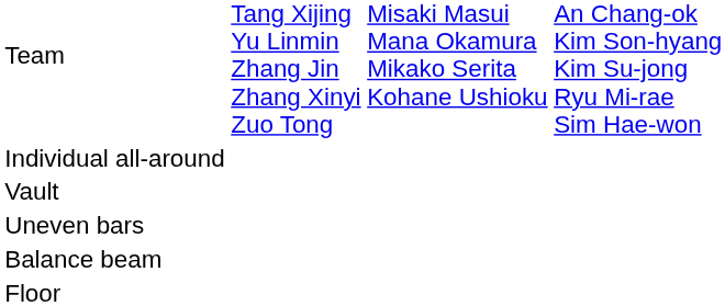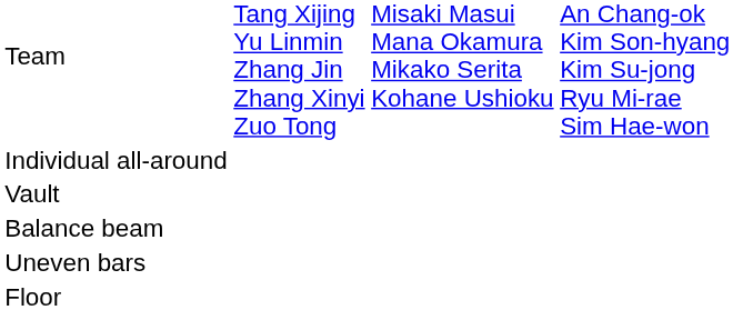 <table>
 <tr>
 <td>Team<br></td>
 <td><br><a href='#'>Tang Xijing</a><br><a href='#'>Yu Linmin</a><br><a href='#'>Zhang Jin</a><br><a href='#'>Zhang Xinyi</a><br><a href='#'>Zuo Tong</a></td>
 <td valign=top><br><a href='#'>Misaki Masui</a><br><a href='#'>Mana Okamura</a><br><a href='#'>Mikako Serita</a><br><a href='#'>Kohane Ushioku</a></td>
 <td><br><a href='#'>An Chang-ok</a><br><a href='#'>Kim Son-hyang</a><br><a href='#'>Kim Su-jong</a><br><a href='#'>Ryu Mi-rae</a><br><a href='#'>Sim Hae-won</a></td>
 </tr>
 <tr>
 <td>Individual all-around<br></td>
 <td></td>
 <td></td>
 <td></td>
 </tr>
 <tr>
 <td>Vault<br></td>
 <td></td>
 <td></td>
 <td></td>
 </tr>
 <tr>
-<td>Uneven bars<br></td>
+<td>Balance beam<br></td>
 <td></td>
 <td></td>
 <td></td>
 </tr>
 <tr>
-<td>Balance beam<br></td>
+<td>Uneven bars<br></td>
 <td></td>
 <td></td>
 <td></td>
 </tr>
 <tr>
 <td>Floor<br></td>
 <td></td>
 <td></td>
 <td></td>
 </tr>
 </table>
